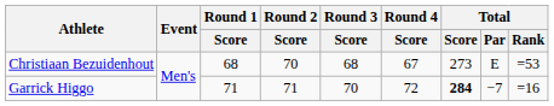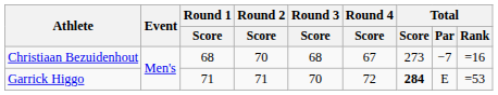 <table class=wikitable style=font-size:90%;text-align:center>
 <tr>
 <th rowspan=2>Athlete</th>
 <th rowspan=2>Event</th>
 <th>Round 1</th>
 <th>Round 2</th>
 <th>Round 3</th>
 <th>Round 4</th>
 <th colspan=3>Total</th>
 </tr>
 <tr style=font-size:95%>
 <th>Score</th>
 <th>Score</th>
 <th>Score</th>
 <th>Score</th>
 <th>Score</th>
 <th>Par</th>
 <th>Rank</th>
 </tr>
 <tr>
 <td align=left><a href='#'>Christiaan Bezuidenhout</a></td>
 <td align=left rowspan=2><a href='#'>Men's</a></td>
 <td>68</td>
 <td>70</td>
 <td>68</td>
 <td>67</td>
 <td>273</td>
-<td>E</td>
-<td>=53</td>
+<td>−7</td>
+<td>=16</td>
 </tr>
 <tr>
 <td align=left><a href='#'>Garrick Higgo</a></td>
 <td>71</td>
 <td>71</td>
 <td>70</td>
 <td>72</td>
 <td><strong>284</strong></td>
-<td>−7</td>
-<td>=16</td>
+<td>E</td>
+<td>=53</td>
 </tr>
 </table>
